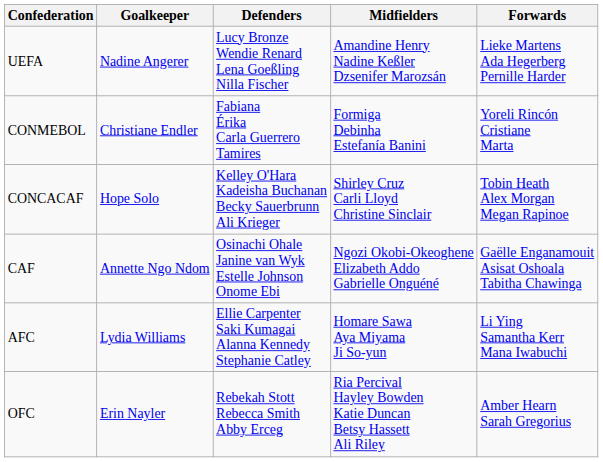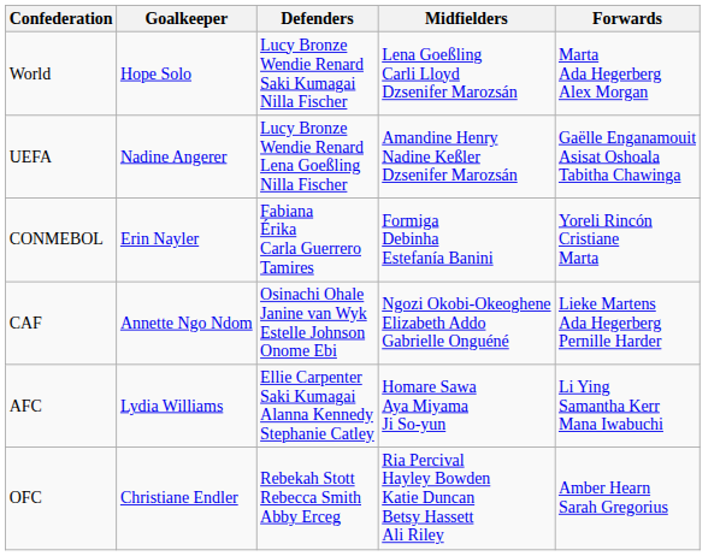 <table class="wikitable">
 <tr>
 <th>Confederation</th>
 <th>Goalkeeper</th>
 <th>Defenders</th>
 <th>Midfielders</th>
 <th>Forwards</th>
 </tr>
 <tr>
+<td>World</td>
+<td> <a href='#'>Hope Solo</a></td>
+<td style="text-align:left;"> <a href='#'>Lucy Bronze</a><br> <a href='#'>Wendie Renard</a><br> <a href='#'>Saki Kumagai</a><br> <a href='#'>Nilla Fischer</a></td>
+<td style="text-align:left;"> <a href='#'>Lena Goeßling</a><br> <a href='#'>Carli Lloyd</a><br> <a href='#'>Dzsenifer Marozsán</a></td>
+<td style="text-align:left;"> <a href='#'>Marta</a><br> <a href='#'>Ada Hegerberg</a><br> <a href='#'>Alex Morgan</a></td>
+</tr>
+<tr>
 <td>UEFA</td>
 <td> <a href='#'>Nadine Angerer</a></td>
 <td style="text-align:left;"> <a href='#'>Lucy Bronze</a><br> <a href='#'>Wendie Renard</a><br> <a href='#'>Lena Goeßling</a><br> <a href='#'>Nilla Fischer</a></td>
 <td style="text-align:left;"> <a href='#'>Amandine Henry</a><br> <a href='#'>Nadine Keßler</a><br> <a href='#'>Dzsenifer Marozsán</a></td>
-<td style="text-align:left;"> <a href='#'>Lieke Martens</a><br> <a href='#'>Ada Hegerberg</a><br> <a href='#'>Pernille Harder</a></td>
+<td style="text-align:left;"> <a href='#'>Gaëlle Enganamouit</a><br> <a href='#'>Asisat Oshoala</a><br> <a href='#'>Tabitha Chawinga</a></td>
 </tr>
 <tr>
 <td>CONMEBOL</td>
-<td> <a href='#'>Christiane Endler</a></td>
+<td> <a href='#'>Erin Nayler</a></td>
 <td style="text-align:left;"> <a href='#'>Fabiana</a><br> <a href='#'>Érika</a><br> <a href='#'>Carla Guerrero</a><br> <a href='#'>Tamires</a></td>
 <td style="text-align:left;"> <a href='#'>Formiga</a><br> <a href='#'>Debinha</a><br> <a href='#'>Estefanía Banini</a></td>
 <td style="text-align:left;"> <a href='#'>Yoreli Rincón</a><br> <a href='#'>Cristiane</a><br> <a href='#'>Marta</a></td>
-</tr>
-<tr>
-<td>CONCACAF</td>
-<td> <a href='#'>Hope Solo</a></td>
-<td style="text-align:left;"> <a href='#'>Kelley O'Hara</a><br> <a href='#'>Kadeisha Buchanan</a><br> <a href='#'>Becky Sauerbrunn</a><br> <a href='#'>Ali Krieger</a></td>
-<td style="text-align:left;"> <a href='#'>Shirley Cruz</a><br> <a href='#'>Carli Lloyd</a><br> <a href='#'>Christine Sinclair</a></td>
-<td style="text-align:left;"> <a href='#'>Tobin Heath</a><br> <a href='#'>Alex Morgan</a><br> <a href='#'>Megan Rapinoe</a></td>
 </tr>
 <tr>
 <td>CAF</td>
 <td> <a href='#'>Annette Ngo Ndom</a></td>
 <td style="text-align:left;"> <a href='#'>Osinachi Ohale</a><br> <a href='#'>Janine van Wyk</a><br> <a href='#'>Estelle Johnson</a><br> <a href='#'>Onome Ebi</a></td>
 <td style="text-align:left;"> <a href='#'>Ngozi Okobi-Okeoghene</a><br> <a href='#'>Elizabeth Addo</a><br> <a href='#'>Gabrielle Onguéné</a></td>
-<td style="text-align:left;"> <a href='#'>Gaëlle Enganamouit</a><br> <a href='#'>Asisat Oshoala</a><br> <a href='#'>Tabitha Chawinga</a></td>
+<td style="text-align:left;"> <a href='#'>Lieke Martens</a><br> <a href='#'>Ada Hegerberg</a><br> <a href='#'>Pernille Harder</a></td>
 </tr>
 <tr>
 <td>AFC</td>
 <td> <a href='#'>Lydia Williams</a></td>
 <td style="text-align:left;"> <a href='#'>Ellie Carpenter</a><br> <a href='#'>Saki Kumagai</a><br> <a href='#'>Alanna Kennedy</a><br> <a href='#'>Stephanie Catley</a></td>
 <td style="text-align:left;"> <a href='#'>Homare Sawa</a><br> <a href='#'>Aya Miyama</a><br> <a href='#'>Ji So-yun</a></td>
 <td style="text-align:left;"> <a href='#'>Li Ying</a><br> <a href='#'>Samantha Kerr</a><br> <a href='#'>Mana Iwabuchi</a></td>
 </tr>
 <tr>
 <td>OFC</td>
-<td> <a href='#'>Erin Nayler</a></td>
+<td> <a href='#'>Christiane Endler</a></td>
 <td style="text-align:left;"> <a href='#'>Rebekah Stott</a><br> <a href='#'>Rebecca Smith</a><br> <a href='#'>Abby Erceg</a></td>
 <td style="text-align:left;"> <a href='#'>Ria Percival</a><br> <a href='#'>Hayley Bowden</a><br> <a href='#'>Katie Duncan</a><br> <a href='#'>Betsy Hassett</a><br> <a href='#'>Ali Riley</a></td>
 <td style="text-align:left;"> <a href='#'>Amber Hearn</a><br> <a href='#'>Sarah Gregorius</a></td>
 </tr>
 </table>
